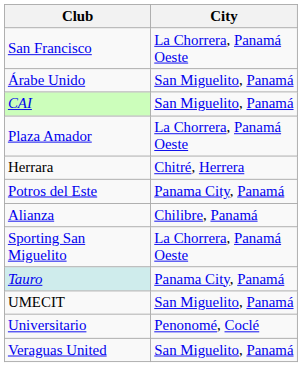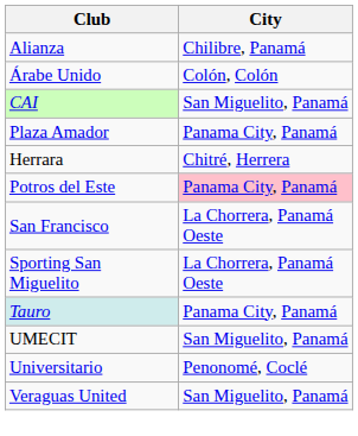 <table class="wikitable">
 <tr>
 <th width="150px">Club</th>
 <th width="150px">City</th>
 </tr>
 <tr>
-<td><a href='#'>San Francisco</a></td>
-<td><a href='#'>La Chorrera</a>, <a href='#'>Panamá Oeste</a></td>
+<td><a href='#'>Alianza</a></td>
+<td><a href='#'>Chilibre</a>, <a href='#'>Panamá</a></td>
 </tr>
 <tr>
 <td><a href='#'>Árabe Unido</a></td>
-<td><a href='#'>San Miguelito</a>, <a href='#'>Panamá</a></td>
+<td><a href='#'>Colón</a>, <a href='#'>Colón</a></td>
 </tr>
 <tr>
 <td style="background:#CCFEBB"><em><a href='#'>CAI</a></em></td>
 <td><a href='#'>San Miguelito</a>, <a href='#'>Panamá</a></td>
 </tr>
 <tr>
 <td><a href='#'>Plaza Amador</a></td>
-<td><a href='#'>La Chorrera</a>, <a href='#'>Panamá Oeste</a></td>
+<td><a href='#'>Panama City</a>, <a href='#'>Panamá</a></td>
 </tr>
 <tr>
 <td>Herrara</td>
 <td><a href='#'>Chitré</a>, <a href='#'>Herrera</a></td>
 </tr>
 <tr>
 <td><a href='#'>Potros del Este</a></td>
-<td><a href='#'>Panama City</a>, <a href='#'>Panamá</a></td>
+<td style="background: pink;"><a href='#'>Panama City</a>, <a href='#'>Panamá</a></td>
 </tr>
 <tr>
-<td><a href='#'>Alianza</a></td>
-<td><a href='#'>Chilibre</a>, <a href='#'>Panamá</a></td>
+<td><a href='#'>San Francisco</a></td>
+<td><a href='#'>La Chorrera</a>, <a href='#'>Panamá Oeste</a></td>
 </tr>
 <tr>
 <td><a href='#'>Sporting San Miguelito</a></td>
 <td><a href='#'>La Chorrera</a>, <a href='#'>Panamá Oeste</a></td>
 </tr>
 <tr>
 <td style="background:#CFECEC"><em><a href='#'>Tauro</a></em></td>
 <td><a href='#'>Panama City</a>, <a href='#'>Panamá</a></td>
 </tr>
 <tr>
 <td>UMECIT</td>
 <td><a href='#'>San Miguelito</a>, <a href='#'>Panamá</a></td>
 </tr>
 <tr>
 <td><a href='#'>Universitario</a></td>
 <td><a href='#'>Penonomé</a>, <a href='#'>Coclé</a></td>
 </tr>
 <tr>
 <td><a href='#'>Veraguas United</a></td>
 <td><a href='#'>San Miguelito</a>, <a href='#'>Panamá</a></td>
 </tr>
 </table>
